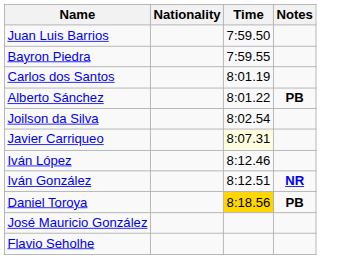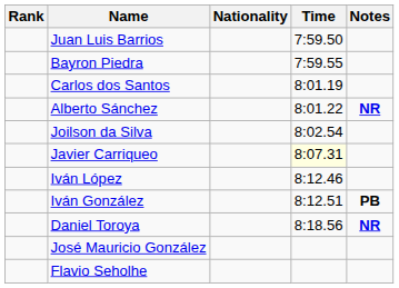 <table class="wikitable sortable" style="text-align:center">
 <tr>
+<th>Rank</th>
 <th>Name</th>
 <th>Nationality</th>
 <th>Time</th>
 <th>Notes</th>
 </tr>
 <tr>
+<td></td>
 <td align=left><a href='#'>Juan Luis Barrios</a></td>
 <td align=left></td>
 <td>7:59.50</td>
 <td></td>
 </tr>
 <tr>
+<td></td>
 <td align=left><a href='#'>Bayron Piedra</a></td>
 <td align=left></td>
 <td>7:59.55</td>
 <td></td>
 </tr>
 <tr>
+<td></td>
 <td align=left><a href='#'>Carlos dos Santos</a></td>
 <td align=left></td>
 <td>8:01.19</td>
 <td></td>
 </tr>
 <tr>
+<td></td>
 <td align=left><a href='#'>Alberto Sánchez</a></td>
 <td align=left></td>
 <td>8:01.22</td>
-<td><strong>PB</strong></td>
+<td><a href='#'><strong>NR</strong></a></td>
 </tr>
 <tr>
+<td></td>
 <td align=left><a href='#'>Joilson da Silva</a></td>
 <td align=left></td>
 <td>8:02.54</td>
 <td></td>
 </tr>
 <tr>
+<td></td>
 <td align=left><a href='#'>Javier Carriqueo</a></td>
 <td align=left></td>
 <td style="background: lightyellow;">8:07.31</td>
 <td></td>
 </tr>
 <tr>
+<td></td>
 <td align=left><a href='#'>Iván López</a></td>
 <td align=left></td>
 <td>8:12.46</td>
 <td></td>
 </tr>
 <tr>
+<td></td>
 <td align=left><a href='#'>Iván González</a></td>
 <td align=left></td>
 <td>8:12.51</td>
+<td><strong>PB</strong></td>
+</tr>
+<tr>
+<td></td>
+<td align=left><a href='#'>Daniel Toroya</a></td>
+<td align=left></td>
+<td>8:18.56</td>
 <td><a href='#'><strong>NR</strong></a></td>
 </tr>
 <tr>
-<td align=left><a href='#'>Daniel Toroya</a></td>
-<td align=left></td>
-<td style="background: gold;">8:18.56</td>
-<td><strong>PB</strong></td>
-</tr>
-<tr>
+<td></td>
 <td align=left><a href='#'>José Mauricio González</a></td>
 <td align=left></td>
 <td></td>
 <td></td>
 </tr>
 <tr>
+<td></td>
 <td align=left><a href='#'>Flavio Seholhe</a></td>
 <td align=left></td>
 <td></td>
 <td></td>
 </tr>
 </table>
